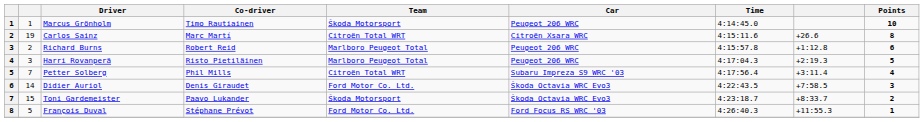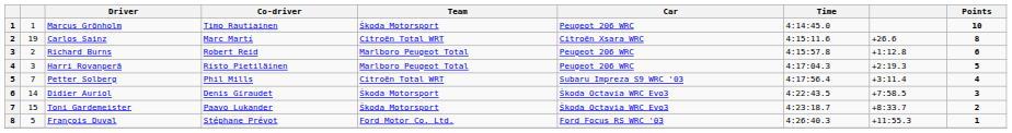 <table class="wikitable" width=85% style="font-size: 85%;">
 <tr>
 <th></th>
 <th></th>
 <th>Driver</th>
 <th>Co-driver</th>
 <th>Team</th>
 <th>Car</th>
 <th>Time</th>
 <th></th>
 <th>Points</th>
 </tr>
 <tr>
 <th>1</th>
 <td align="center">1</td>
 <td> <a href='#'>Marcus Grönholm</a></td>
 <td> <a href='#'>Timo Rautiainen</a></td>
 <td> <a href='#'>Škoda Motorsport</a></td>
 <td><a href='#'>Peugeot 206 WRC</a></td>
 <td>4:14:45.0</td>
 <td></td>
 <td align="center"><strong>10</strong></td>
 </tr>
 <tr>
 <th>2</th>
 <td align="center">19</td>
 <td> <a href='#'>Carlos Sainz</a></td>
 <td> <a href='#'>Marc Martí</a></td>
 <td> <a href='#'>Citroën Total WRT</a></td>
 <td><a href='#'>Citroën Xsara WRC</a></td>
 <td>4:15:11.6</td>
 <td>+26.6</td>
 <td align="center"><strong>8</strong></td>
 </tr>
 <tr>
 <th>3</th>
 <td align="center">2</td>
 <td> <a href='#'>Richard Burns</a></td>
 <td> <a href='#'>Robert Reid</a></td>
 <td> <a href='#'>Marlboro Peugeot Total</a></td>
 <td><a href='#'>Peugeot 206 WRC</a></td>
 <td>4:15:57.8</td>
 <td>+1:12.8</td>
 <td align="center"><strong>6</strong></td>
 </tr>
 <tr>
 <th>4</th>
 <td align="center">3</td>
 <td> <a href='#'>Harri Rovanperä</a></td>
 <td> <a href='#'>Risto Pietiläinen</a></td>
 <td> <a href='#'>Marlboro Peugeot Total</a></td>
 <td><a href='#'>Peugeot 206 WRC</a></td>
 <td>4:17:04.3</td>
 <td>+2:19.3</td>
 <td align="center"><strong>5</strong></td>
 </tr>
 <tr>
 <th>5</th>
 <td align="center">7</td>
 <td> <a href='#'>Petter Solberg</a></td>
 <td> <a href='#'>Phil Mills</a></td>
 <td> <a href='#'>Citroën Total WRT</a></td>
 <td><a href='#'>Subaru Impreza S9 WRC '03</a></td>
 <td>4:17:56.4</td>
 <td>+3:11.4</td>
 <td align="center"><strong>4</strong></td>
 </tr>
 <tr>
 <th>6</th>
 <td align="center">14</td>
 <td> <a href='#'>Didier Auriol</a></td>
 <td> <a href='#'>Denis Giraudet</a></td>
-<td> <a href='#'>Ford Motor Co. Ltd.</a></td>
+<td> <a href='#'>Škoda Motorsport</a></td>
 <td><a href='#'>Škoda Octavia WRC Evo3</a></td>
 <td>4:22:43.5</td>
 <td>+7:58.5</td>
 <td align="center"><strong>3</strong></td>
 </tr>
 <tr>
 <th>7</th>
 <td align="center">15</td>
 <td> <a href='#'>Toni Gardemeister</a></td>
 <td> <a href='#'>Paavo Lukander</a></td>
 <td> <a href='#'>Škoda Motorsport</a></td>
 <td><a href='#'>Škoda Octavia WRC Evo3</a></td>
 <td>4:23:18.7</td>
 <td>+8:33.7</td>
 <td align="center"><strong>2</strong></td>
 </tr>
 <tr>
 <th>8</th>
 <td align="center">5</td>
 <td> <a href='#'>François Duval</a></td>
 <td> <a href='#'>Stéphane Prévot</a></td>
 <td> <a href='#'>Ford Motor Co. Ltd.</a></td>
 <td><a href='#'>Ford Focus RS WRC '03</a></td>
 <td>4:26:40.3</td>
 <td>+11:55.3</td>
 <td align="center"><strong>1</strong></td>
 </tr>
 <tr>
 </tr>
 </table>
